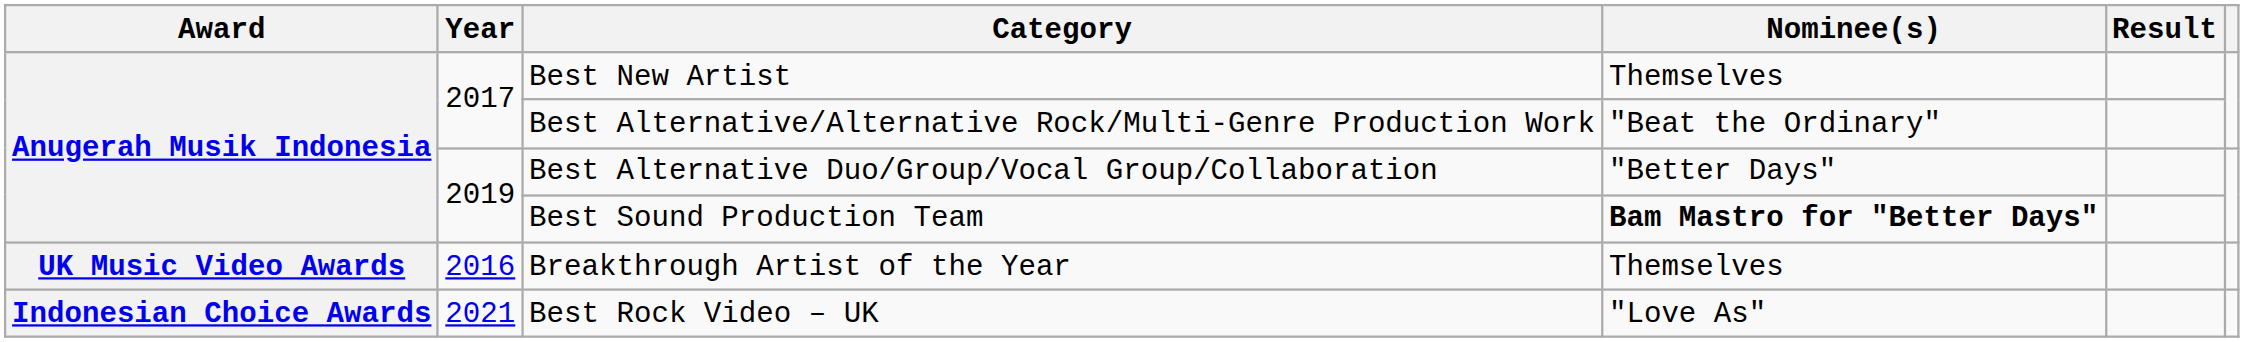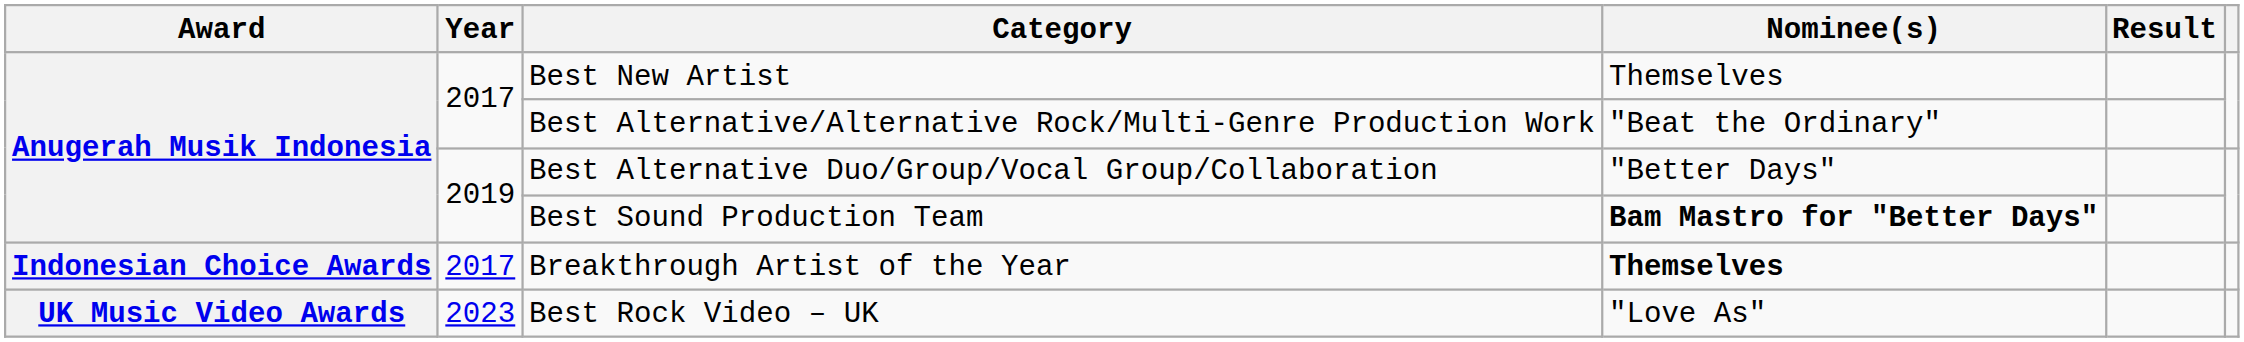 <table class="wikitable sortable plainrowheaders">
 <tr>
 <th scope="col">Award</th>
 <th scope="col">Year</th>
 <th scope="col">Category</th>
 <th scope="col">Nominee(s)</th>
 <th scope="col">Result</th>
 <th scope="col" class="unsortable"></th>
 </tr>
 <tr>
 <th scope="row" rowspan="4"><a href='#'>Anugerah Musik Indonesia</a></th>
 <td rowspan="2" align="center">2017</td>
 <td>Best New Artist</td>
 <td>Themselves</td>
 <td></td>
 <td align="center" rowspan="2"></td>
 </tr>
 <tr>
 <td>Best Alternative/Alternative Rock/Multi-Genre Production Work</td>
 <td>"Beat the Ordinary"</td>
 <td></td>
 </tr>
 <tr>
 <td rowspan="2" align="center">2019</td>
 <td>Best Alternative Duo/Group/Vocal Group/Collaboration</td>
 <td>"Better Days" </td>
 <td></td>
 <td align="center" rowspan="2"></td>
 </tr>
 <tr>
 <td>Best Sound Production Team</td>
 <td><strong>Bam Mastro for "Better Days"</strong></td>
 <td></td>
 </tr>
 <tr>
-<th scope="row"><a href='#'>UK Music Video Awards</a></th>
-<td align="center"><a href='#'>2016</a></td>
+<th scope="row"><a href='#'>Indonesian Choice Awards</a></th>
+<td align="center"><a href='#'>2017</a></td>
 <td>Breakthrough Artist of the Year</td>
-<td>Themselves</td>
+<td><strong>Themselves</strong></td>
 <td></td>
 <td align="center"></td>
 </tr>
 <tr>
-<th scope="row"><a href='#'>Indonesian Choice Awards</a></th>
-<td align="center"><a href='#'>2021</a></td>
+<th scope="row"><a href='#'>UK Music Video Awards</a></th>
+<td align="center"><a href='#'>2023</a></td>
 <td>Best Rock Video – UK</td>
 <td>"Love As"</td>
 <td></td>
 <td align="center"></td>
 </tr>
 </table>
